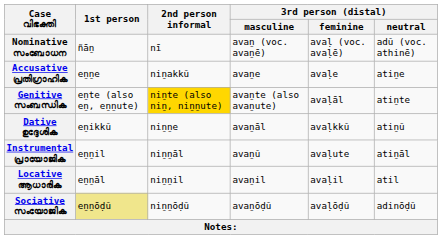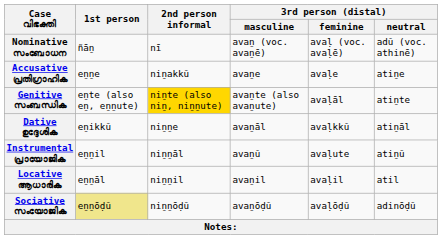 <table class="wikitable">
 <tr>
 <th rowspan="2">Case<br>വിഭക്തി</th>
 <th rowspan="2">1st person</th>
 <th rowspan="2">2nd person informal</th>
 <th colspan="3">3rd person (distal)</th>
 </tr>
 <tr>
 <th>masculine</th>
 <th>feminine</th>
 <th>neutral</th>
 </tr>
 <tr>
 <th>Nominative<br>സംബോധന</th>
 <td>ñāṉ</td>
 <td>nī</td>
 <td>avaṉ (voc. avaṉē)</td>
 <td>avaḷ (voc. avaḷē)</td>
 <td>adŭ (voc. athinē)</td>
 </tr>
 <tr>
 <th><a href='#'>Accusative</a><br>പ്രതിഗ്രാഹിക</th>
 <td>eṉṉe</td>
 <td>niṉakkŭ</td>
 <td>avaṉe</td>
 <td>avaḷe</td>
 <td>atiṉe</td>
 </tr>
 <tr>
 <th><a href='#'>Genitive</a><br>സംബന്ധിക</th>
 <td>eṉte (also eṉ, eṉṉute)</td>
 <td style="background: gold;">niṉte (also niṉ, niṉṉute)</td>
 <td>avaṉte (also avaṉute)</td>
 <td>avaḷāl</td>
 <td>atiṉte</td>
 </tr>
 <tr>
 <th><a href='#'>Dative</a><br>ഉദ്ദേശിക</th>
 <td>eṉikkŭ</td>
 <td>niṉṉe</td>
 <td>avaṉāl</td>
 <td>avaḷkkŭ</td>
-<td>atiṉŭ</td>
+<td>atiṉāl</td>
 </tr>
 <tr>
 <th><a href='#'>Instrumental</a><br>പ്രായോജിക</th>
 <td>eṉṉil</td>
 <td>niṉṉāl</td>
 <td>avaṉŭ</td>
 <td>avaḷute</td>
-<td>atiṉāl</td>
+<td>atiṉŭ</td>
 </tr>
 <tr>
 <th><a href='#'>Locative</a><br>ആധാരിക</th>
 <td>eṉṉāl</td>
 <td>niṉṉil</td>
 <td>avaṉil</td>
 <td>avaḷil</td>
 <td>atil</td>
 </tr>
 <tr>
 <th><a href='#'>Sociative</a><br>സംയോജിക</th>
 <td style="background: khaki;">eṉṉōḍŭ</td>
 <td>niṉṉōḍŭ</td>
 <td>avaṉōḍŭ</td>
 <td>avaḷōḍŭ</td>
 <td>adinōḍŭ</td>
 </tr>
 <tr>
 <th colspan="7">Notes:<br></th>
 </tr>
 </table>
